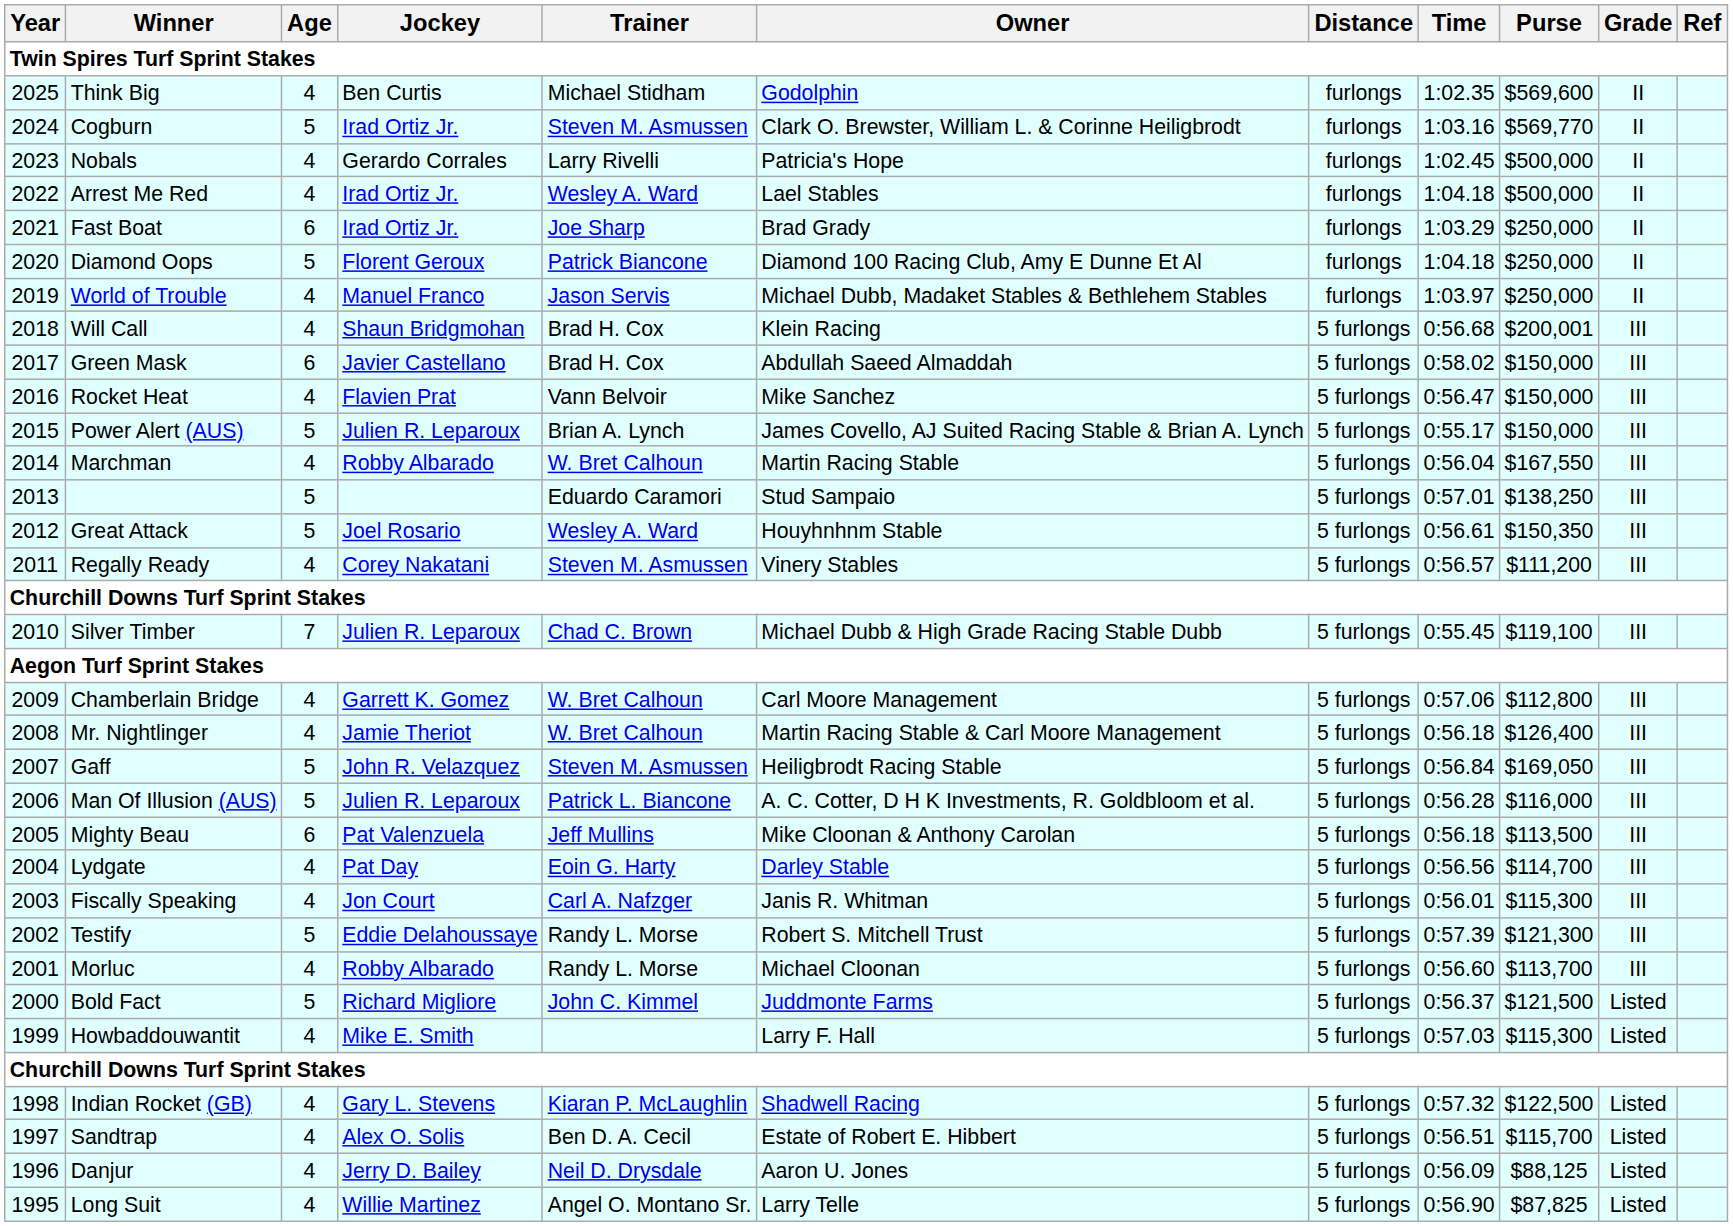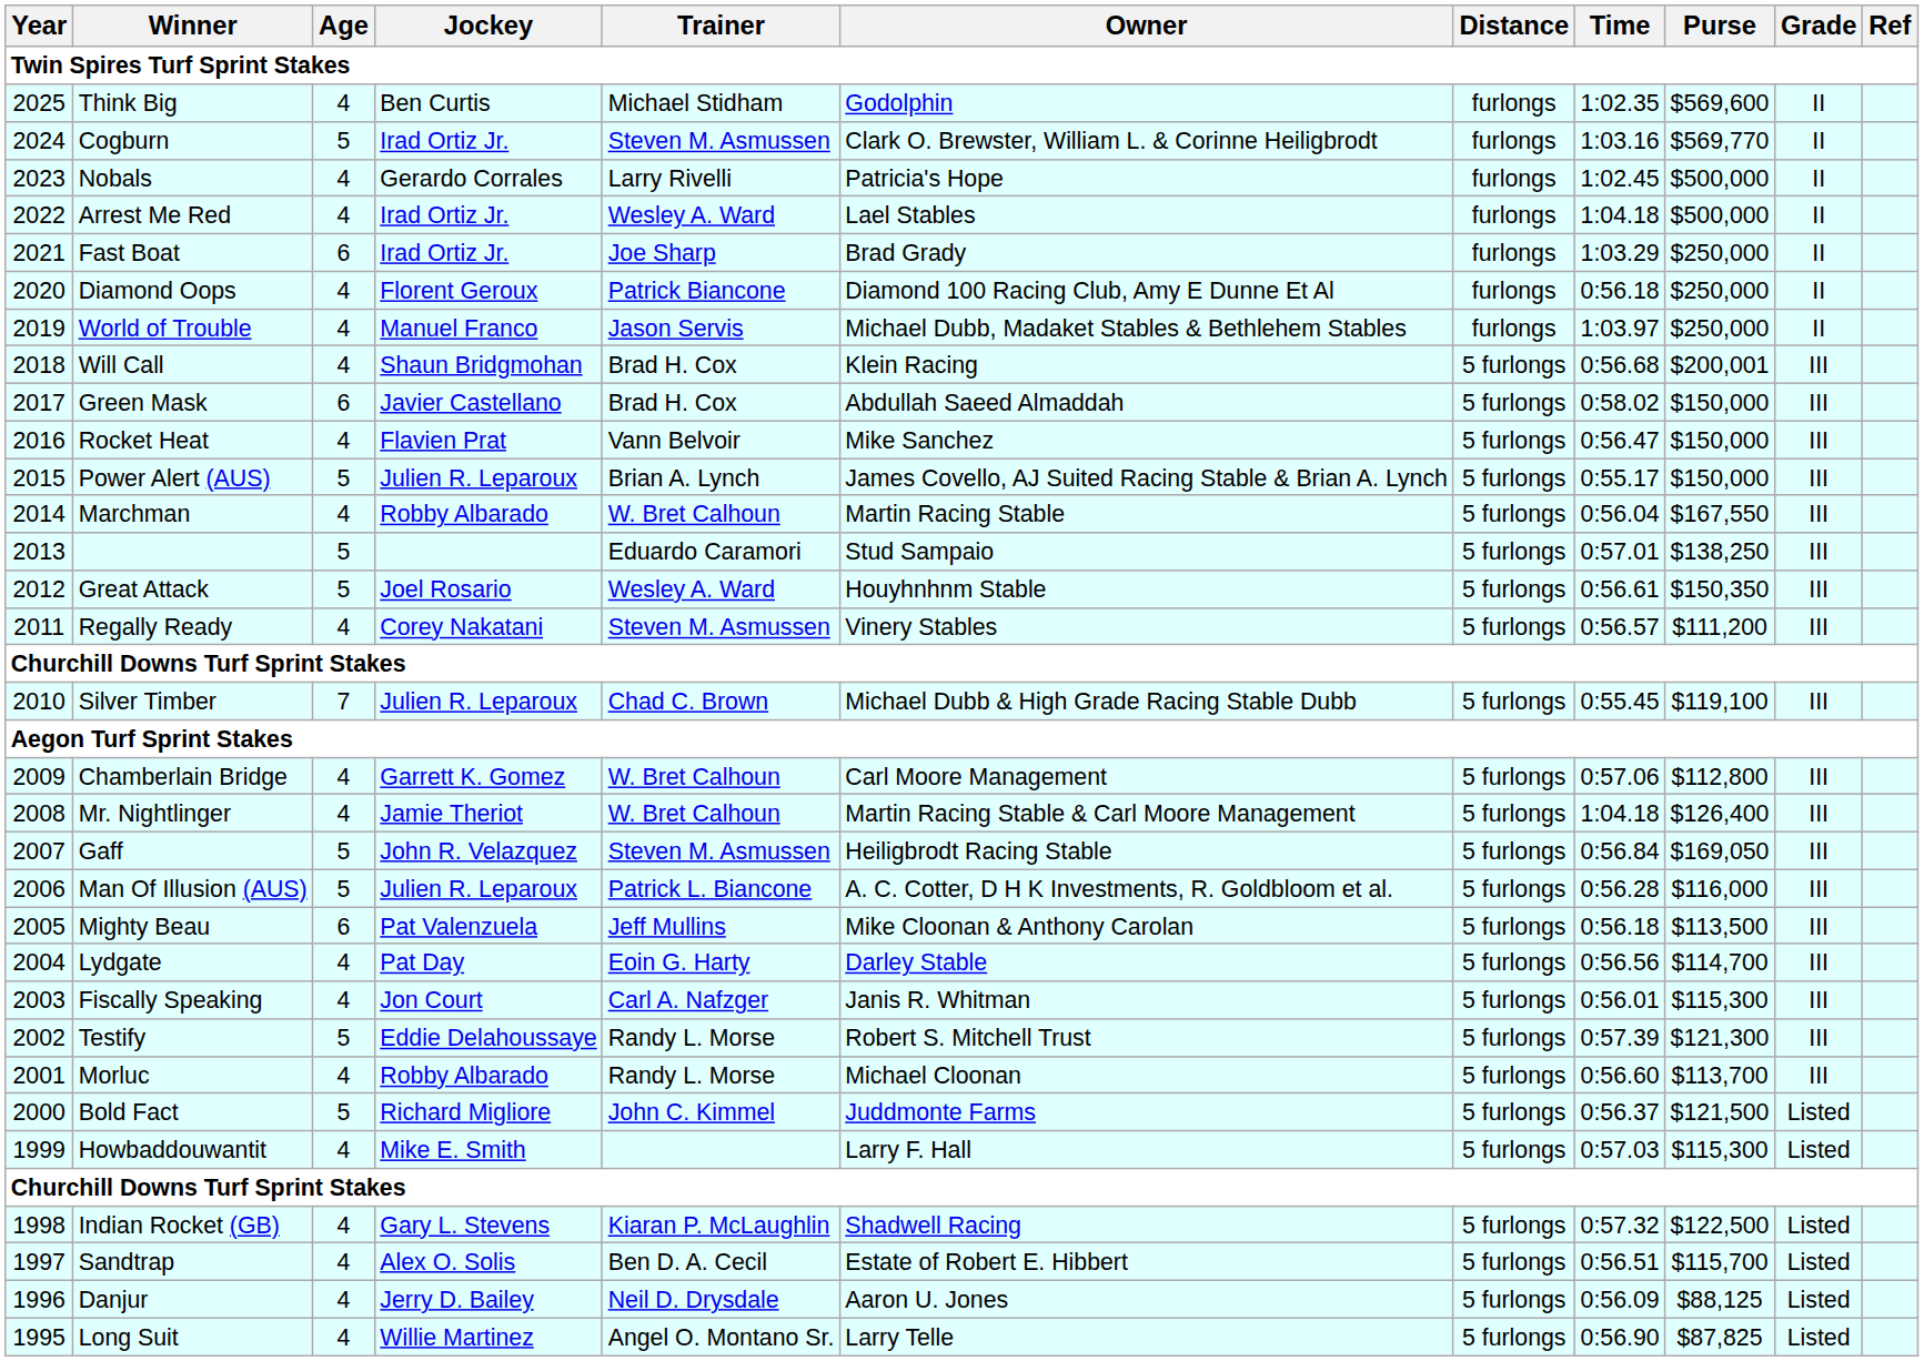 <table class="wikitable sortable">
 <tr>
 <th>Year</th>
 <th>Winner</th>
 <th>Age</th>
 <th>Jockey</th>
 <th>Trainer</th>
 <th>Owner</th>
 <th>Distance</th>
 <th>Time</th>
 <th>Purse</th>
 <th>Grade</th>
 <th>Ref</th>
 </tr>
 <tr style="font-size:90%; background-color:white">
 <td align="left" colspan=11><strong>Twin Spires Turf Sprint Stakes</strong></td>
 </tr>
 <tr style="font-size:90%; background-color:lightcyan">
 <td align=center>2025</td>
 <td>Think Big</td>
 <td align=center>4</td>
 <td>Ben Curtis</td>
 <td>Michael Stidham</td>
 <td><a href='#'>Godolphin</a></td>
 <td align=center> furlongs</td>
 <td align=center>1:02.35</td>
 <td align=center>$569,600</td>
 <td align=center>II</td>
 <td></td>
 </tr>
 <tr style="font-size:90%; background-color:lightcyan">
 <td align=center>2024</td>
 <td>Cogburn</td>
 <td align=center>5</td>
 <td><a href='#'>Irad Ortiz Jr.</a></td>
 <td><a href='#'>Steven M. Asmussen</a></td>
 <td>Clark O. Brewster, William L. & Corinne Heiligbrodt</td>
 <td align=center> furlongs</td>
 <td align=center>1:03.16</td>
 <td align=center>$569,770</td>
 <td align=center>II</td>
 <td></td>
 </tr>
 <tr style="font-size:90%; background-color:lightcyan">
 <td align=center>2023</td>
 <td>Nobals</td>
 <td align=center>4</td>
 <td>Gerardo Corrales</td>
 <td>Larry Rivelli</td>
 <td>Patricia's Hope</td>
 <td align=center> furlongs</td>
 <td align=center>1:02.45</td>
 <td align=center>$500,000</td>
 <td align=center>II</td>
 <td></td>
 </tr>
 <tr style="font-size:90%; background-color:lightcyan">
 <td align=center>2022</td>
 <td>Arrest Me Red</td>
 <td align=center>4</td>
 <td><a href='#'>Irad Ortiz Jr.</a></td>
 <td><a href='#'>Wesley A. Ward</a></td>
 <td>Lael Stables</td>
 <td align=center> furlongs</td>
 <td align=center>1:04.18</td>
 <td align=center>$500,000</td>
 <td align=center>II</td>
 <td></td>
 </tr>
 <tr style="font-size:90%; background-color:lightcyan">
 <td align=center>2021</td>
 <td>Fast Boat</td>
 <td align=center>6</td>
 <td><a href='#'>Irad Ortiz Jr.</a></td>
 <td><a href='#'>Joe Sharp</a></td>
 <td>Brad Grady</td>
 <td align=center> furlongs</td>
 <td align=center>1:03.29</td>
 <td align=center>$250,000</td>
 <td align=center>II</td>
 <td></td>
 </tr>
 <tr style="font-size:90%; background-color:lightcyan">
 <td align=center>2020</td>
 <td>Diamond Oops</td>
-<td align=center>5</td>
+<td align=center>4</td>
 <td><a href='#'>Florent Geroux</a></td>
 <td><a href='#'>Patrick Biancone</a></td>
 <td>Diamond 100 Racing Club, Amy E Dunne Et Al</td>
 <td align=center> furlongs</td>
-<td align=center>1:04.18</td>
+<td align=center>0:56.18</td>
 <td align=center>$250,000</td>
 <td align=center>II</td>
 <td></td>
 </tr>
 <tr style="font-size:90%; background-color:lightcyan">
 <td align=center>2019</td>
 <td><a href='#'>World of Trouble</a></td>
 <td align=center>4</td>
 <td><a href='#'>Manuel Franco</a></td>
 <td><a href='#'>Jason Servis</a></td>
 <td>Michael Dubb, Madaket Stables & Bethlehem Stables</td>
 <td align=center> furlongs</td>
 <td align=center>1:03.97</td>
 <td align=center>$250,000</td>
 <td align=center>II</td>
 <td></td>
 </tr>
 <tr style="font-size:90%; background-color:lightcyan">
 <td align=center>2018</td>
 <td>Will Call</td>
 <td align=center>4</td>
 <td><a href='#'>Shaun Bridgmohan</a></td>
 <td>Brad H. Cox</td>
 <td>Klein Racing</td>
 <td align=center>5 furlongs</td>
 <td align=center>0:56.68</td>
 <td align=center>$200,001</td>
 <td align=center>III</td>
 <td></td>
 </tr>
 <tr style="font-size:90%; background-color:lightcyan">
 <td align=center>2017</td>
 <td>Green Mask</td>
 <td align=center>6</td>
 <td><a href='#'>Javier Castellano</a></td>
 <td>Brad H. Cox</td>
 <td>Abdullah Saeed Almaddah</td>
 <td align=center>5 furlongs</td>
 <td align=center>0:58.02</td>
 <td align=center>$150,000</td>
 <td align=center>III</td>
 <td></td>
 </tr>
 <tr style="font-size:90%; background-color:lightcyan">
 <td align=center>2016</td>
 <td>Rocket Heat</td>
 <td align=center>4</td>
 <td><a href='#'>Flavien Prat</a></td>
 <td>Vann Belvoir</td>
 <td>Mike Sanchez</td>
 <td align=center>5 furlongs</td>
 <td align=center>0:56.47</td>
 <td align=center>$150,000</td>
 <td align=center>III</td>
 <td></td>
 </tr>
 <tr style="font-size:90%; background-color:lightcyan">
 <td align=center>2015</td>
 <td>Power Alert <a href='#'>(AUS)</a></td>
 <td align=center>5</td>
 <td><a href='#'>Julien R. Leparoux</a></td>
 <td>Brian A. Lynch</td>
 <td>James Covello, AJ Suited Racing Stable & Brian A. Lynch</td>
 <td align=center>5 furlongs</td>
 <td align=center>0:55.17</td>
 <td align=center>$150,000</td>
 <td align=center>III</td>
 <td></td>
 </tr>
 <tr style="font-size:90%; background-color:lightcyan">
 <td align=center>2014</td>
 <td>Marchman</td>
 <td align=center>4</td>
 <td><a href='#'>Robby Albarado</a></td>
 <td><a href='#'>W. Bret Calhoun</a></td>
 <td>Martin Racing Stable</td>
 <td align=center>5 furlongs</td>
 <td align=center>0:56.04</td>
 <td align=center>$167,550</td>
 <td align=center>III</td>
 <td></td>
 </tr>
 <tr style="font-size:90%; background-color:lightcyan">
 <td align=center>2013</td>
 <td></td>
 <td align=center>5</td>
 <td></td>
 <td>Eduardo Caramori</td>
 <td>Stud Sampaio</td>
 <td align=center>5 furlongs</td>
 <td align=center>0:57.01</td>
 <td align=center>$138,250</td>
 <td align=center>III</td>
 <td></td>
 </tr>
 <tr style="font-size:90%; background-color:lightcyan">
 <td align=center>2012</td>
 <td>Great Attack</td>
 <td align=center>5</td>
 <td><a href='#'>Joel Rosario</a></td>
 <td><a href='#'>Wesley A. Ward</a></td>
 <td>Houyhnhnm Stable</td>
 <td align=center>5 furlongs</td>
 <td align=center>0:56.61</td>
 <td align=center>$150,350</td>
 <td align=center>III</td>
 <td></td>
 </tr>
 <tr style="font-size:90%; background-color:lightcyan">
 <td align=center>2011</td>
 <td>Regally Ready</td>
 <td align=center>4</td>
 <td><a href='#'>Corey Nakatani</a></td>
 <td><a href='#'>Steven M. Asmussen</a></td>
 <td>Vinery Stables</td>
 <td align=center>5 furlongs</td>
 <td align=center>0:56.57</td>
 <td align=center>$111,200</td>
 <td align=center>III</td>
 <td></td>
 </tr>
 <tr style="font-size:90%; background-color:white">
 <td align="left" colspan=11><strong>Churchill Downs Turf Sprint Stakes</strong></td>
 </tr>
 <tr style="font-size:90%; background-color:lightcyan">
 <td align=center>2010</td>
 <td>Silver Timber</td>
 <td align=center>7</td>
 <td><a href='#'>Julien R. Leparoux</a></td>
 <td><a href='#'>Chad C. Brown</a></td>
 <td>Michael Dubb & High Grade Racing Stable Dubb</td>
 <td align=center>5 furlongs</td>
 <td align=center>0:55.45</td>
 <td align=center>$119,100</td>
 <td align=center>III</td>
 <td></td>
 </tr>
 <tr style="font-size:90%; background-color:white">
 <td align="left" colspan=11><strong>Aegon Turf Sprint Stakes</strong></td>
 </tr>
 <tr style="font-size:90%; background-color:lightcyan">
 <td align=center>2009</td>
 <td>Chamberlain Bridge</td>
 <td align=center>4</td>
 <td><a href='#'>Garrett K. Gomez</a></td>
 <td><a href='#'>W. Bret Calhoun</a></td>
 <td>Carl Moore Management</td>
 <td align=center>5 furlongs</td>
 <td align=center>0:57.06</td>
 <td align=center>$112,800</td>
 <td align=center>III</td>
 <td></td>
 </tr>
 <tr style="font-size:90%; background-color:lightcyan">
 <td align=center>2008</td>
 <td>Mr. Nightlinger</td>
 <td align=center>4</td>
 <td><a href='#'>Jamie Theriot</a></td>
 <td><a href='#'>W. Bret Calhoun</a></td>
 <td>Martin Racing Stable & Carl Moore Management</td>
 <td align=center>5 furlongs</td>
-<td align=center>0:56.18</td>
+<td align=center>1:04.18</td>
 <td align=center>$126,400</td>
 <td align=center>III</td>
 <td></td>
 </tr>
 <tr style="font-size:90%; background-color:lightcyan">
 <td align=center>2007</td>
 <td>Gaff</td>
 <td align=center>5</td>
 <td><a href='#'>John R. Velazquez</a></td>
 <td><a href='#'>Steven M. Asmussen</a></td>
 <td>Heiligbrodt Racing Stable</td>
 <td align=center>5 furlongs</td>
 <td align=center>0:56.84</td>
 <td align=center>$169,050</td>
 <td align=center>III</td>
 <td></td>
 </tr>
 <tr style="font-size:90%; background-color:lightcyan">
 <td align=center>2006</td>
 <td>Man Of Illusion <a href='#'>(AUS)</a></td>
 <td align=center>5</td>
 <td><a href='#'>Julien R. Leparoux</a></td>
 <td><a href='#'>Patrick L. Biancone</a></td>
 <td>A. C. Cotter, D H K Investments, R. Goldbloom et al.</td>
 <td align=center>5 furlongs</td>
 <td align=center>0:56.28</td>
 <td align=center>$116,000</td>
 <td align=center>III</td>
 <td></td>
 </tr>
 <tr style="font-size:90%; background-color:lightcyan">
 <td align=center>2005</td>
 <td>Mighty Beau</td>
 <td align=center>6</td>
 <td><a href='#'>Pat Valenzuela</a></td>
 <td><a href='#'>Jeff Mullins</a></td>
 <td>Mike Cloonan & Anthony Carolan</td>
 <td align=center>5 furlongs</td>
 <td align=center>0:56.18</td>
 <td align=center>$113,500</td>
 <td align=center>III</td>
 <td></td>
 </tr>
 <tr style="font-size:90%; background-color:lightcyan">
 <td align=center>2004</td>
 <td>Lydgate</td>
 <td align=center>4</td>
 <td><a href='#'>Pat Day</a></td>
 <td><a href='#'>Eoin G. Harty</a></td>
 <td><a href='#'>Darley Stable</a></td>
 <td align=center>5 furlongs</td>
 <td align=center>0:56.56</td>
 <td align=center>$114,700</td>
 <td align=center>III</td>
 <td></td>
 </tr>
 <tr style="font-size:90%; background-color:lightcyan">
 <td align=center>2003</td>
 <td>Fiscally Speaking</td>
 <td align=center>4</td>
 <td><a href='#'>Jon Court</a></td>
 <td><a href='#'>Carl A. Nafzger</a></td>
 <td>Janis R. Whitman</td>
 <td align=center>5 furlongs</td>
 <td align=center>0:56.01</td>
 <td align=center>$115,300</td>
 <td align=center>III</td>
 <td></td>
 </tr>
 <tr style="font-size:90%; background-color:lightcyan">
 <td align=center>2002</td>
 <td>Testify</td>
 <td align=center>5</td>
 <td><a href='#'>Eddie Delahoussaye</a></td>
 <td>Randy L. Morse</td>
 <td>Robert S. Mitchell Trust</td>
 <td align=center>5 furlongs</td>
 <td align=center>0:57.39</td>
 <td align=center>$121,300</td>
 <td align=center>III</td>
 <td></td>
 </tr>
 <tr style="font-size:90%; background-color:lightcyan">
 <td align=center>2001</td>
 <td>Morluc</td>
 <td align=center>4</td>
 <td><a href='#'>Robby Albarado</a></td>
 <td>Randy L. Morse</td>
 <td>Michael Cloonan</td>
 <td align=center>5 furlongs</td>
 <td align=center>0:56.60</td>
 <td align=center>$113,700</td>
 <td align=center>III</td>
 <td></td>
 </tr>
 <tr style="font-size:90%; background-color:lightcyan">
 <td align=center>2000</td>
 <td>Bold Fact</td>
 <td align=center>5</td>
 <td><a href='#'>Richard Migliore</a></td>
 <td><a href='#'>John C. Kimmel</a></td>
 <td><a href='#'>Juddmonte Farms</a></td>
 <td align=center>5 furlongs</td>
 <td align=center>0:56.37</td>
 <td align=center>$121,500</td>
 <td align=center>Listed</td>
 <td></td>
 </tr>
 <tr style="font-size:90%; background-color:lightcyan">
 <td align=center>1999</td>
 <td>Howbaddouwantit</td>
 <td align=center>4</td>
 <td><a href='#'>Mike E. Smith</a></td>
 <td></td>
 <td>Larry F. Hall</td>
 <td align=center>5 furlongs</td>
 <td align=center>0:57.03</td>
 <td align=center>$115,300</td>
 <td align=center>Listed</td>
 <td></td>
 </tr>
 <tr style="font-size:90%; background-color:white">
 <td align="left" colspan=11><strong>Churchill Downs Turf Sprint Stakes</strong></td>
 </tr>
 <tr style="font-size:90%; background-color:lightcyan">
 <td align=center>1998</td>
 <td>Indian Rocket <a href='#'>(GB)</a></td>
 <td align=center>4</td>
 <td><a href='#'>Gary L. Stevens</a></td>
 <td><a href='#'>Kiaran P. McLaughlin</a></td>
 <td><a href='#'>Shadwell Racing</a></td>
 <td align=center>5 furlongs</td>
 <td align=center>0:57.32</td>
 <td align=center>$122,500</td>
 <td align=center>Listed</td>
 <td></td>
 </tr>
 <tr style="font-size:90%; background-color:lightcyan">
 <td align=center>1997</td>
 <td>Sandtrap</td>
 <td align=center>4</td>
 <td><a href='#'>Alex O. Solis</a></td>
 <td>Ben D. A. Cecil</td>
 <td>Estate of Robert E. Hibbert</td>
 <td align=center>5 furlongs</td>
 <td align=center>0:56.51</td>
 <td align=center>$115,700</td>
 <td align=center>Listed</td>
 <td></td>
 </tr>
 <tr style="font-size:90%; background-color:lightcyan">
 <td align=center>1996</td>
 <td>Danjur</td>
 <td align=center>4</td>
 <td><a href='#'>Jerry D. Bailey</a></td>
 <td><a href='#'>Neil D. Drysdale</a></td>
 <td>Aaron U. Jones</td>
 <td align=center>5 furlongs</td>
 <td align=center>0:56.09</td>
 <td align=center>$88,125</td>
 <td align=center>Listed</td>
 <td></td>
 </tr>
 <tr style="font-size:90%; background-color:lightcyan">
 <td align=center>1995</td>
 <td>Long Suit</td>
 <td align=center>4</td>
 <td><a href='#'>Willie Martinez</a></td>
 <td>Angel O. Montano Sr.</td>
 <td>Larry Telle</td>
 <td align=center>5 furlongs</td>
 <td align=center>0:56.90</td>
 <td align=center>$87,825</td>
 <td align=center>Listed</td>
 <td></td>
 </tr>
 </table>
